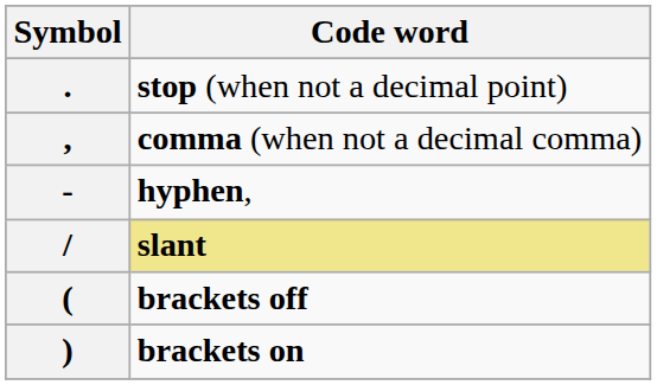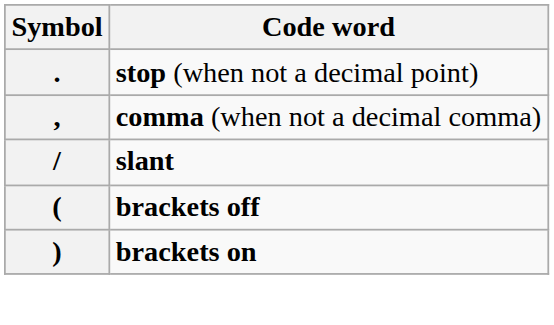 <table class="wikitable">
 <tr>
 <th scope="col">Symbol</th>
 <th scope="col">Code word</th>
 </tr>
 <tr>
 <th scope="row">.</th>
 <td><strong>stop</strong> (when not a decimal point)</td>
 </tr>
 <tr>
 <th scope="row">,</th>
 <td><strong>comma</strong> (when not a decimal comma)</td>
 </tr>
 <tr>
-<th scope="row">-</th>
-<td><strong>hyphen</strong>, </td>
-</tr>
-<tr>
 <th scope="row">/</th>
-<td style="background: khaki;"><strong>slant</strong></td>
+<td><strong>slant</strong></td>
 </tr>
 <tr>
 <th scope="row">(</th>
 <td><strong>brackets off</strong></td>
 </tr>
 <tr>
 <th scope="row">)</th>
 <td><strong>brackets on</strong></td>
 </tr>
 </table>
